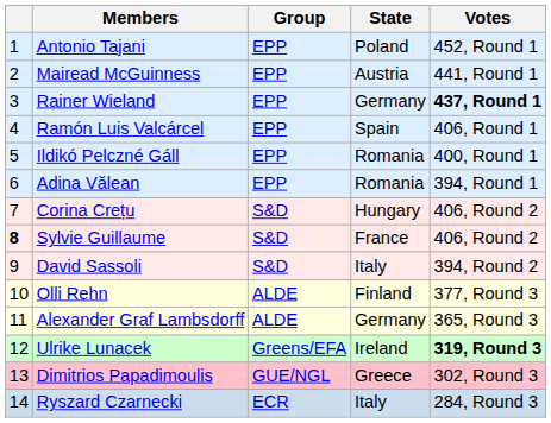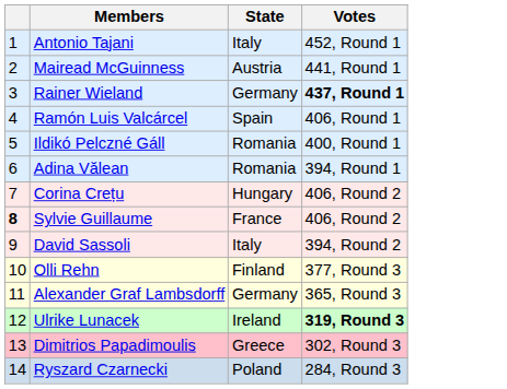 <table class="wikitable sortable">
 <tr>
 <th class="unsortable"></th>
 <th>Members</th>
-<th>Group</th>
 <th>State</th>
 <th>Votes</th>
 </tr>
 <tr --- bgcolor=#DDEEFF>
 <td>1</td>
 <td><a href='#'>Antonio Tajani</a></td>
-<td><a href='#'>EPP</a></td>
-<td> Poland</td>
+<td> Italy</td>
 <td>452, Round 1</td>
 </tr>
 <tr --- bgcolor=#DDEEFF>
 <td>2</td>
 <td><a href='#'>Mairead McGuinness</a></td>
-<td><a href='#'>EPP</a></td>
 <td> Austria</td>
 <td>441, Round 1</td>
 </tr>
 <tr --- bgcolor=#DDEEFF>
 <td>3</td>
 <td><a href='#'>Rainer Wieland</a></td>
-<td><a href='#'>EPP</a></td>
 <td> Germany</td>
 <td><strong>437, Round 1</strong></td>
 </tr>
 <tr --- bgcolor=#DDEEFF>
 <td>4</td>
 <td><a href='#'>Ramón Luis Valcárcel</a></td>
-<td><a href='#'>EPP</a></td>
 <td> Spain</td>
 <td>406, Round 1</td>
 </tr>
 <tr --- bgcolor=#DDEEFF>
 <td>5</td>
 <td><a href='#'>Ildikó Pelczné Gáll</a></td>
-<td><a href='#'>EPP</a></td>
 <td> Romania</td>
 <td>400, Round 1</td>
 </tr>
 <tr --- bgcolor=#DDEEFF>
 <td>6</td>
 <td><a href='#'>Adina Vălean</a></td>
-<td><a href='#'>EPP</a></td>
 <td> Romania</td>
 <td>394, Round 1</td>
 </tr>
 <tr --- bgcolor=#FFE8E8>
 <td>7</td>
 <td><a href='#'>Corina Crețu</a></td>
-<td><a href='#'>S&D</a></td>
 <td> Hungary</td>
 <td>406, Round 2</td>
 </tr>
 <tr --- bgcolor=#FFE8E8>
 <td><strong>8</strong></td>
 <td><a href='#'>Sylvie Guillaume</a></td>
-<td><a href='#'>S&D</a></td>
 <td> France</td>
 <td>406, Round 2</td>
 </tr>
 <tr --- bgcolor=#FFE8E8>
 <td>9</td>
 <td><a href='#'>David Sassoli</a></td>
-<td><a href='#'>S&D</a></td>
 <td> Italy</td>
 <td>394, Round 2</td>
 </tr>
 <tr --- bgcolor=#FFFFDD>
 <td>10</td>
 <td><a href='#'>Olli Rehn</a></td>
-<td><a href='#'>ALDE</a></td>
 <td> Finland</td>
 <td>377, Round 3</td>
 </tr>
 <tr --- bgcolor=#FFFFDD>
 <td>11</td>
 <td><a href='#'>Alexander Graf Lambsdorff</a></td>
-<td><a href='#'>ALDE</a></td>
 <td> Germany</td>
 <td>365, Round 3</td>
 </tr>
 <tr --- bgcolor=#CCFFCC>
 <td>12</td>
 <td><a href='#'>Ulrike Lunacek</a></td>
-<td><a href='#'>Greens/EFA</a></td>
 <td> Ireland</td>
 <td><strong>319, Round 3</strong></td>
 </tr>
 <tr --- bgcolor=#FFC0CB>
 <td>13</td>
 <td><a href='#'>Dimitrios Papadimoulis</a></td>
-<td><a href='#'>GUE/NGL</a></td>
 <td> Greece</td>
 <td>302, Round 3</td>
 </tr>
 <tr --- bgcolor=#CCDDEE>
 <td>14</td>
 <td><a href='#'>Ryszard Czarnecki</a></td>
-<td><a href='#'>ECR</a></td>
-<td> Italy</td>
+<td> Poland</td>
 <td>284, Round 3</td>
 </tr>
 </table>
